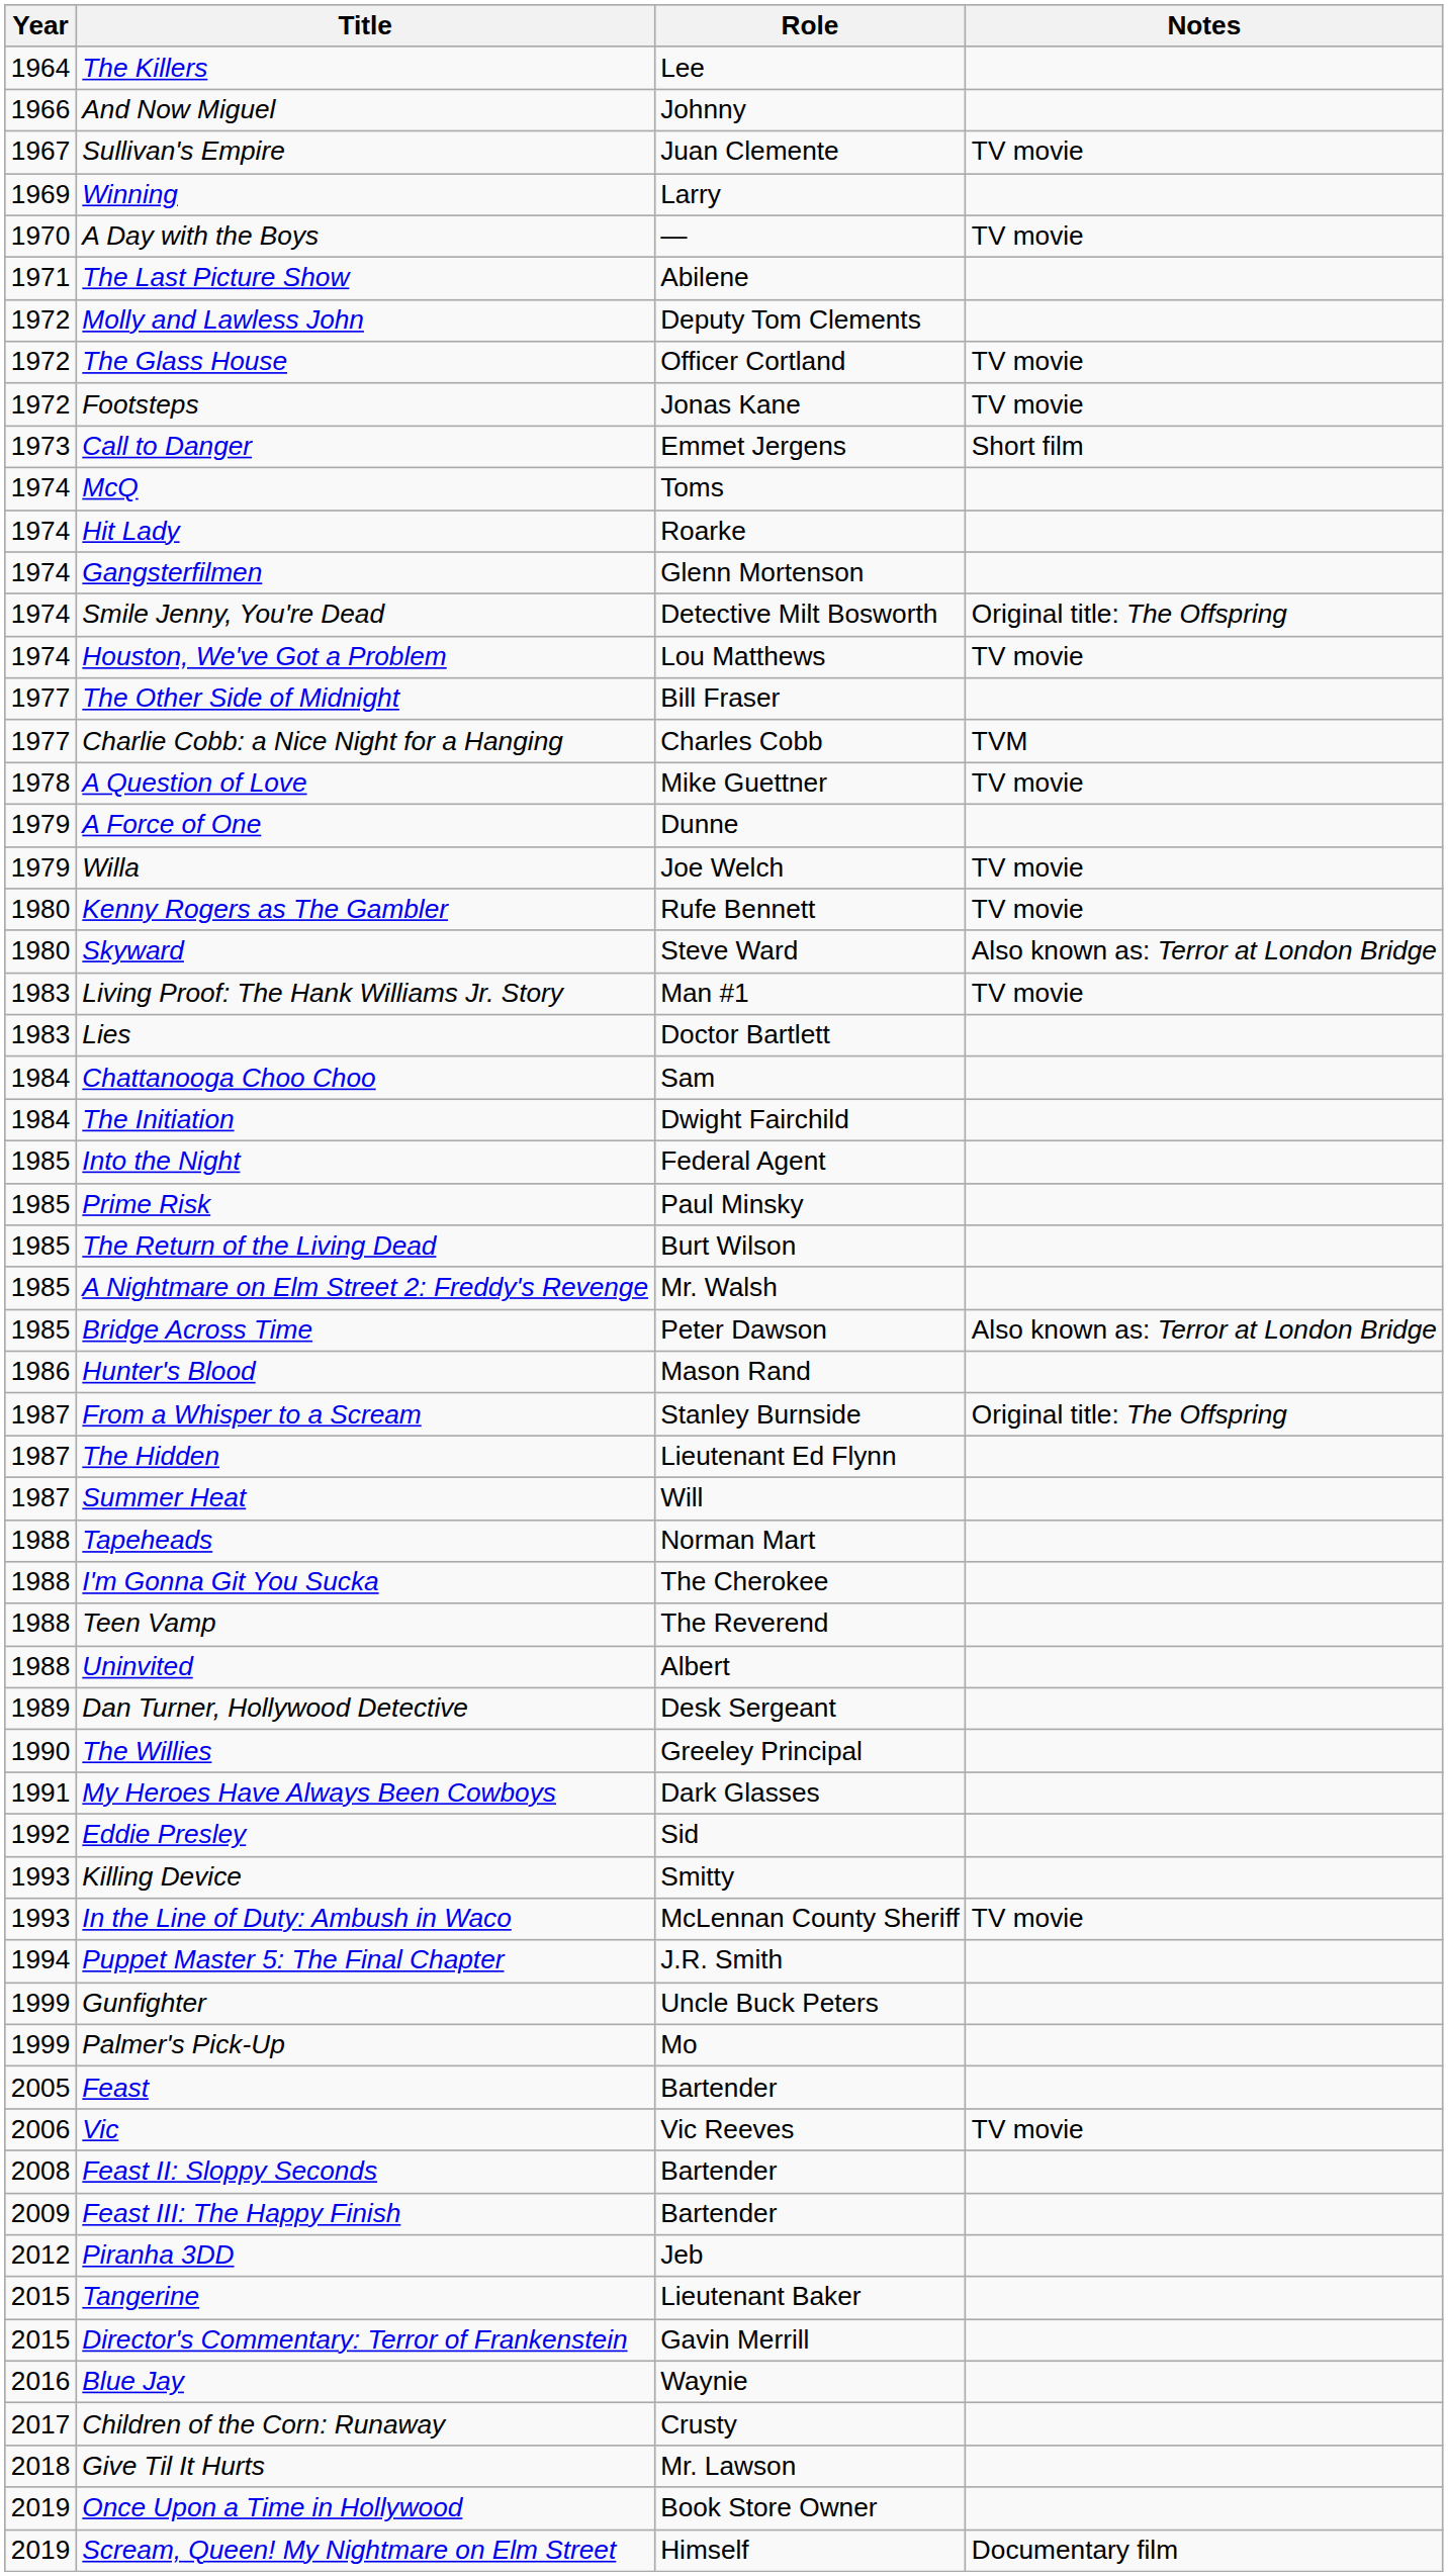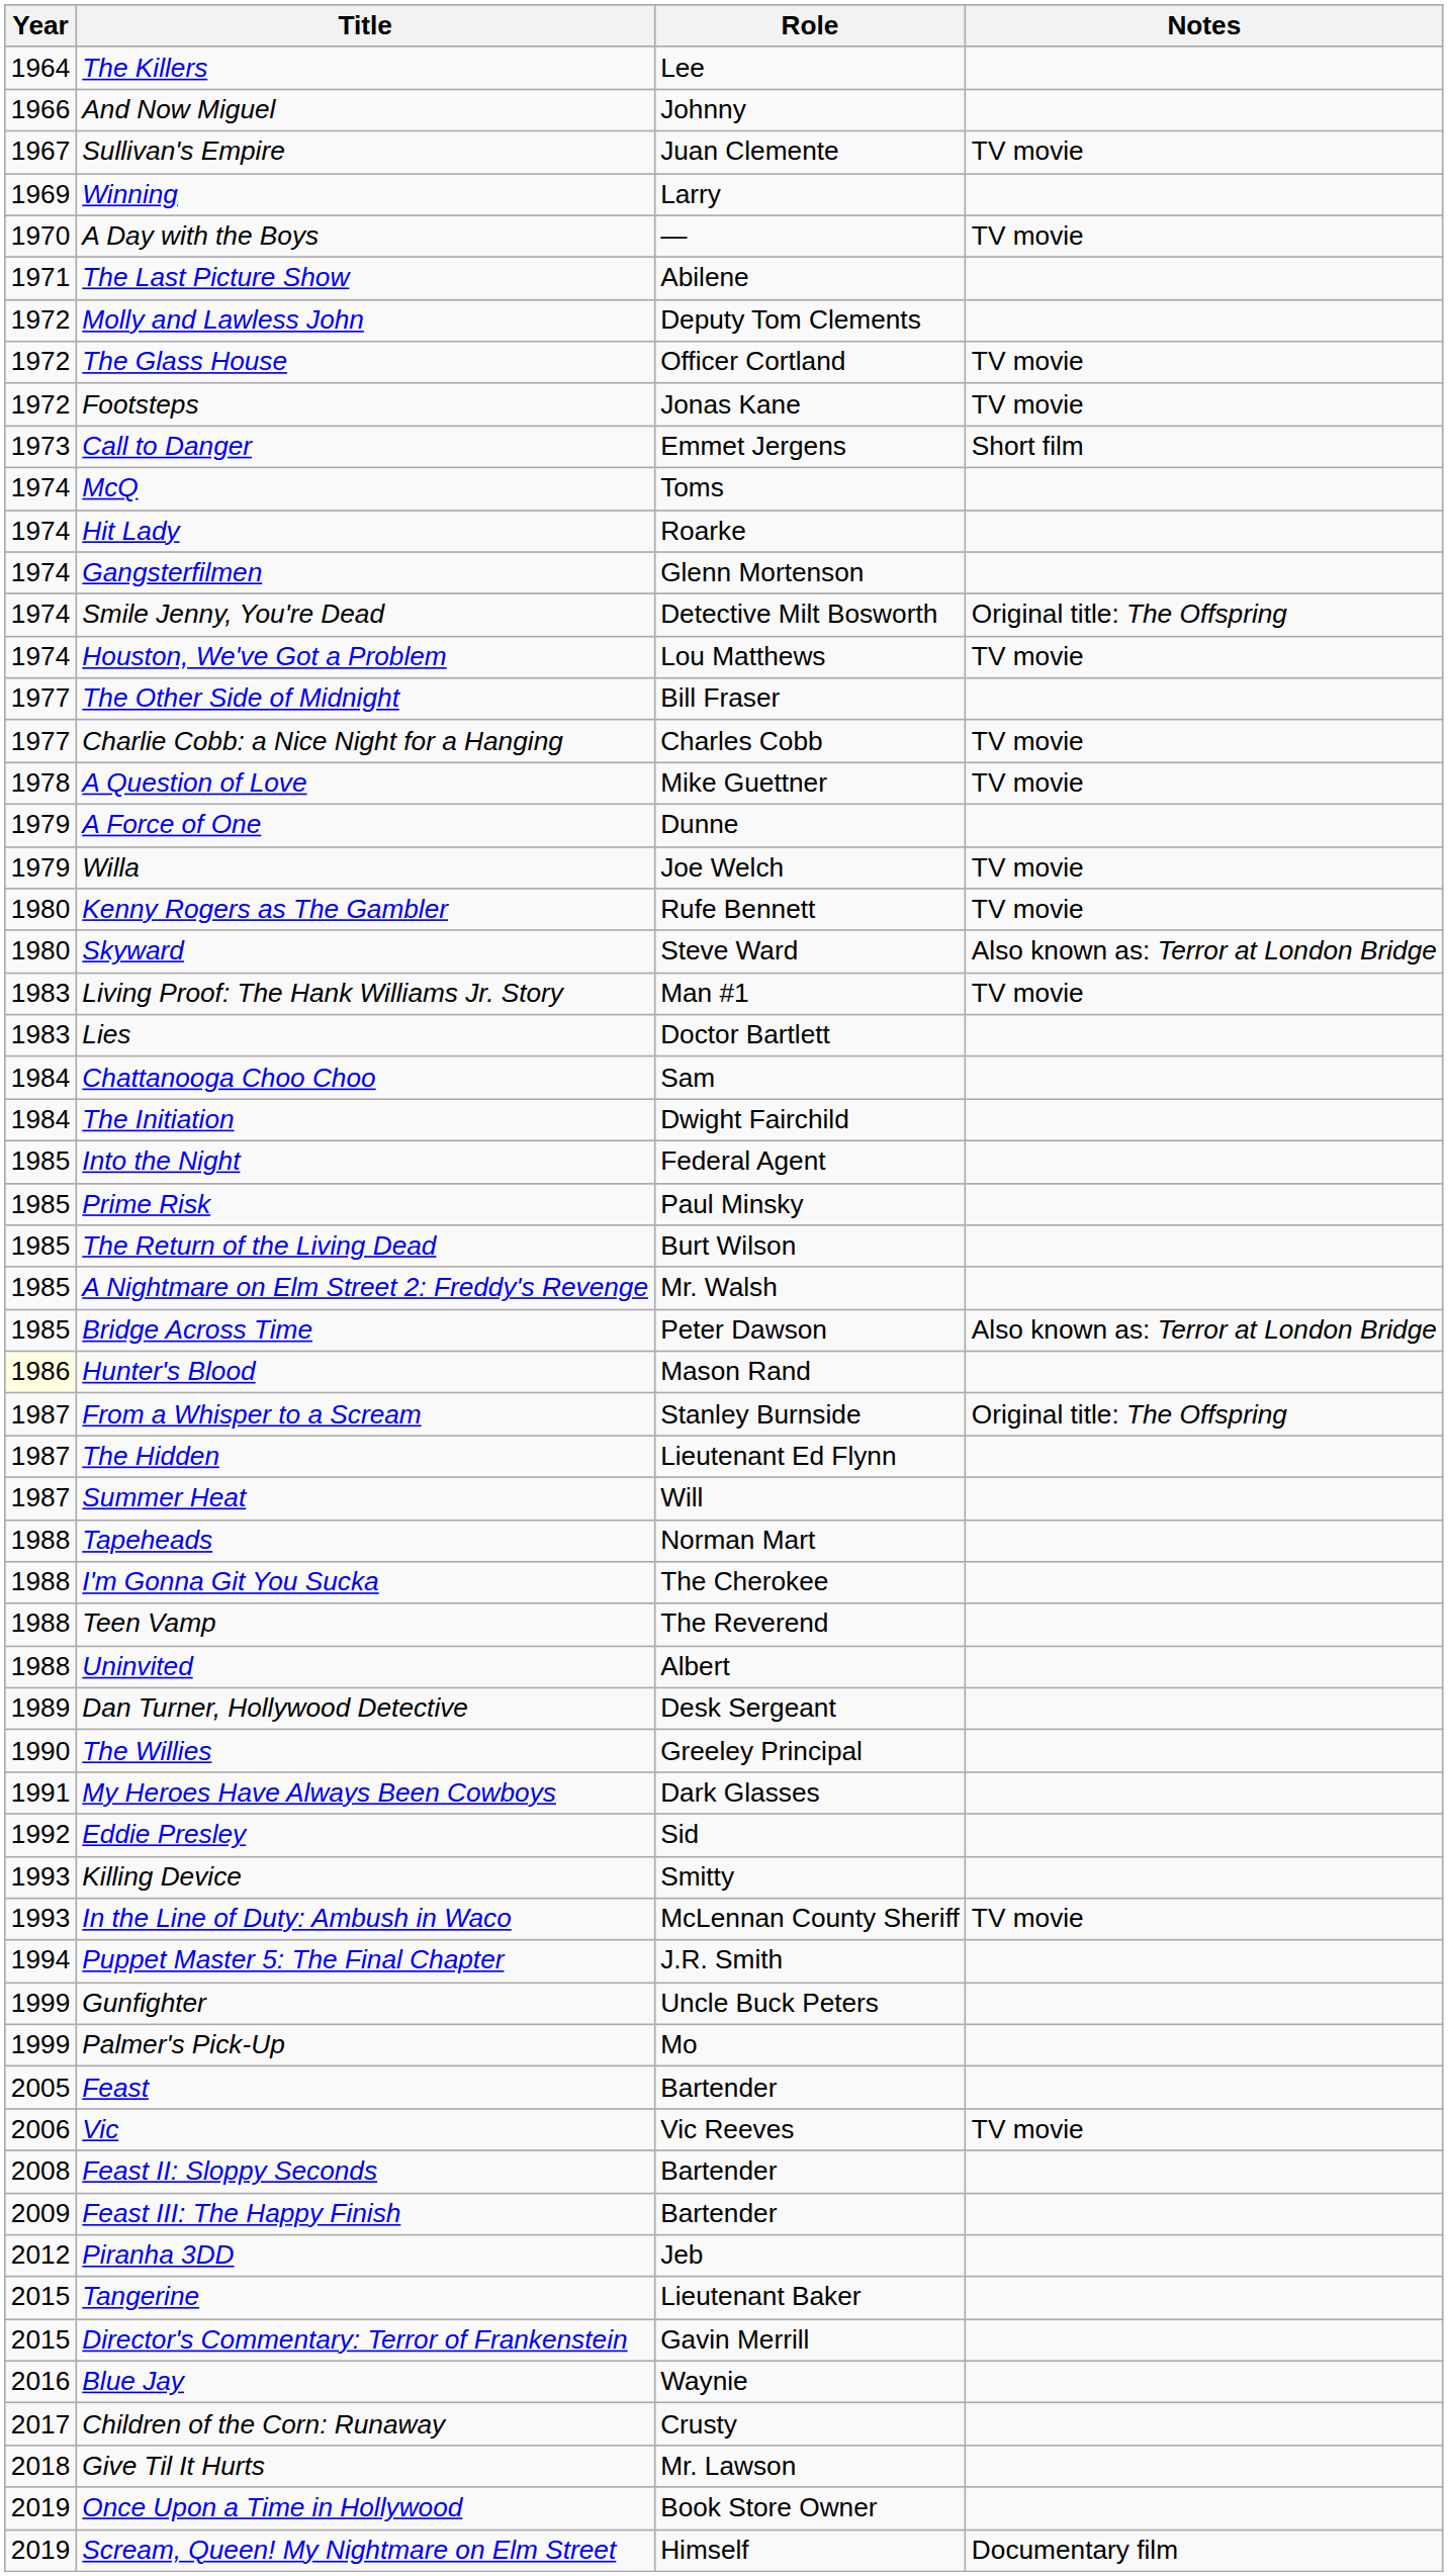 <table class="wikitable sortable">
 <tr>
 <th>Year</th>
 <th>Title</th>
 <th>Role</th>
 <th>Notes</th>
 </tr>
 <tr>
 <td>1964</td>
 <td><em><a href='#'>The Killers</a></em></td>
 <td>Lee</td>
 <td></td>
 </tr>
 <tr>
 <td>1966</td>
 <td><em>And Now Miguel</em></td>
 <td>Johnny</td>
 <td></td>
 </tr>
 <tr>
 <td>1967</td>
 <td><em>Sullivan's Empire</em></td>
 <td>Juan Clemente</td>
 <td>TV movie</td>
 </tr>
 <tr>
 <td>1969</td>
 <td><em><a href='#'>Winning</a></em></td>
 <td>Larry</td>
 <td></td>
 </tr>
 <tr>
 <td>1970</td>
 <td><em>A Day with the Boys</em></td>
 <td>—</td>
 <td>TV movie</td>
 </tr>
 <tr>
 <td>1971</td>
 <td><em><a href='#'>The Last Picture Show</a></em></td>
 <td>Abilene</td>
 <td></td>
 </tr>
 <tr>
 <td>1972</td>
 <td><em><a href='#'>Molly and Lawless John</a></em></td>
 <td>Deputy Tom Clements</td>
 <td></td>
 </tr>
 <tr>
 <td>1972</td>
 <td><em><a href='#'>The Glass House</a></em></td>
 <td>Officer Cortland</td>
 <td>TV movie</td>
 </tr>
 <tr>
 <td>1972</td>
 <td><em>Footsteps</em></td>
 <td>Jonas Kane</td>
 <td>TV movie</td>
 </tr>
 <tr>
 <td>1973</td>
 <td><em><a href='#'>Call to Danger</a></em></td>
 <td>Emmet Jergens</td>
 <td>Short film</td>
 </tr>
 <tr>
 <td>1974</td>
 <td><em><a href='#'>McQ</a></em></td>
 <td>Toms</td>
 <td></td>
 </tr>
 <tr>
 <td>1974</td>
 <td><em><a href='#'>Hit Lady</a></em></td>
 <td>Roarke</td>
 <td></td>
 </tr>
 <tr>
 <td>1974</td>
 <td><em><a href='#'>Gangsterfilmen</a></em></td>
 <td>Glenn Mortenson</td>
 <td></td>
 </tr>
 <tr>
 <td>1974</td>
 <td><em>Smile Jenny, You're Dead</em></td>
 <td>Detective Milt Bosworth</td>
 <td>Original title: <em>The Offspring</em></td>
 </tr>
 <tr>
 <td>1974</td>
 <td><em><a href='#'>Houston, We've Got a Problem</a></em></td>
 <td>Lou Matthews</td>
 <td>TV movie</td>
 </tr>
 <tr>
 <td>1977</td>
 <td><em><a href='#'>The Other Side of Midnight</a></em></td>
 <td>Bill Fraser</td>
 <td></td>
 </tr>
 <tr>
 <td>1977</td>
 <td><em> Charlie Cobb: a Nice Night for a Hanging </em></td>
 <td>Charles Cobb</td>
-<td>TVM</td>
+<td>TV movie</td>
 </tr>
 <tr>
 <td>1978</td>
 <td><em><a href='#'>A Question of Love</a></em></td>
 <td>Mike Guettner</td>
 <td>TV movie</td>
 </tr>
 <tr>
 <td>1979</td>
 <td><em><a href='#'>A Force of One</a></em></td>
 <td>Dunne</td>
 <td></td>
 </tr>
 <tr>
 <td>1979</td>
 <td><em>Willa</em></td>
 <td>Joe Welch</td>
 <td>TV movie</td>
 </tr>
 <tr>
 <td>1980</td>
 <td><em><a href='#'>Kenny Rogers as The Gambler</a></em></td>
 <td>Rufe Bennett</td>
 <td>TV movie</td>
 </tr>
 <tr>
 <td>1980</td>
 <td><em><a href='#'>Skyward</a></em></td>
 <td>Steve Ward</td>
 <td>Also known as: <em>Terror at London Bridge</em></td>
 </tr>
 <tr>
 <td>1983</td>
 <td><em>Living Proof: The Hank Williams Jr. Story</em></td>
 <td>Man #1</td>
 <td>TV movie</td>
 </tr>
 <tr>
 <td>1983</td>
 <td><em>Lies</em></td>
 <td>Doctor Bartlett</td>
 <td></td>
 </tr>
 <tr>
 <td>1984</td>
 <td><em><a href='#'>Chattanooga Choo Choo</a></em></td>
 <td>Sam</td>
 <td></td>
 </tr>
 <tr>
 <td>1984</td>
 <td><em><a href='#'>The Initiation</a></em></td>
 <td>Dwight Fairchild</td>
 <td></td>
 </tr>
 <tr>
 <td>1985</td>
 <td><em><a href='#'>Into the Night</a></em></td>
 <td>Federal Agent</td>
 <td></td>
 </tr>
 <tr>
 <td>1985</td>
 <td><em><a href='#'>Prime Risk</a></em></td>
 <td>Paul Minsky</td>
 <td></td>
 </tr>
 <tr>
 <td>1985</td>
 <td><em><a href='#'>The Return of the Living Dead</a></em></td>
 <td>Burt Wilson</td>
 <td></td>
 </tr>
 <tr>
 <td>1985</td>
 <td><em><a href='#'>A Nightmare on Elm Street 2: Freddy's Revenge</a></em></td>
 <td>Mr. Walsh</td>
 <td></td>
 </tr>
 <tr>
 <td>1985</td>
 <td><em><a href='#'>Bridge Across Time</a></em></td>
 <td>Peter Dawson</td>
 <td>Also known as: <em>Terror at London Bridge</em></td>
 </tr>
 <tr>
-<td>1986</td>
+<td style="background: lightyellow;">1986</td>
 <td><em><a href='#'>Hunter's Blood</a></em></td>
 <td>Mason Rand</td>
 <td></td>
 </tr>
 <tr>
 <td>1987</td>
 <td><em><a href='#'>From a Whisper to a Scream</a></em></td>
 <td>Stanley Burnside</td>
 <td>Original title: <em>The Offspring</em></td>
 </tr>
 <tr>
 <td>1987</td>
 <td><em><a href='#'>The Hidden</a></em></td>
 <td>Lieutenant Ed Flynn</td>
 <td></td>
 </tr>
 <tr>
 <td>1987</td>
 <td><em><a href='#'>Summer Heat</a></em></td>
 <td>Will</td>
 <td></td>
 </tr>
 <tr>
 <td>1988</td>
 <td><em><a href='#'>Tapeheads</a></em></td>
 <td>Norman Mart</td>
 <td></td>
 </tr>
 <tr>
 <td>1988</td>
 <td><em><a href='#'>I'm Gonna Git You Sucka</a></em></td>
 <td>The Cherokee</td>
 <td></td>
 </tr>
 <tr>
 <td>1988</td>
 <td><em>Teen Vamp</em></td>
 <td>The Reverend</td>
 <td></td>
 </tr>
 <tr>
 <td>1988</td>
 <td><em><a href='#'>Uninvited</a></em></td>
 <td>Albert</td>
 <td></td>
 </tr>
 <tr>
 <td>1989</td>
 <td><em>Dan Turner, Hollywood Detective </em></td>
 <td>Desk Sergeant</td>
 <td></td>
 </tr>
 <tr>
 <td>1990</td>
 <td><em><a href='#'>The Willies</a></em></td>
 <td>Greeley Principal</td>
 <td></td>
 </tr>
 <tr>
 <td>1991</td>
 <td><em><a href='#'>My Heroes Have Always Been Cowboys</a></em></td>
 <td>Dark Glasses</td>
 <td></td>
 </tr>
 <tr>
 <td>1992</td>
 <td><em><a href='#'>Eddie Presley</a></em></td>
 <td>Sid</td>
 <td></td>
 </tr>
 <tr>
 <td>1993</td>
 <td><em>Killing Device</em></td>
 <td>Smitty</td>
 <td></td>
 </tr>
 <tr>
 <td>1993</td>
 <td><em><a href='#'>In the Line of Duty: Ambush in Waco</a></em></td>
 <td>McLennan County Sheriff</td>
 <td>TV movie</td>
 </tr>
 <tr>
 <td>1994</td>
 <td><em><a href='#'>Puppet Master 5: The Final Chapter</a></em></td>
 <td>J.R. Smith</td>
 <td></td>
 </tr>
 <tr>
 <td>1999</td>
 <td><em>Gunfighter</em></td>
 <td>Uncle Buck Peters</td>
 <td></td>
 </tr>
 <tr>
 <td>1999</td>
 <td><em>Palmer's Pick-Up</em></td>
 <td>Mo</td>
 <td></td>
 </tr>
 <tr>
 <td>2005</td>
 <td><em><a href='#'>Feast</a></em></td>
 <td>Bartender</td>
 <td></td>
 </tr>
 <tr>
 <td>2006</td>
 <td><em><a href='#'>Vic</a></em></td>
 <td>Vic Reeves</td>
 <td>TV movie</td>
 </tr>
 <tr>
 <td>2008</td>
 <td><em><a href='#'>Feast II: Sloppy Seconds</a></em></td>
 <td>Bartender</td>
 <td></td>
 </tr>
 <tr>
 <td>2009</td>
 <td><em><a href='#'>Feast III: The Happy Finish</a></em></td>
 <td>Bartender</td>
 <td></td>
 </tr>
 <tr>
 <td>2012</td>
 <td><em><a href='#'>Piranha 3DD</a></em></td>
 <td>Jeb</td>
 <td></td>
 </tr>
 <tr>
 <td>2015</td>
 <td><em><a href='#'>Tangerine</a></em></td>
 <td>Lieutenant Baker</td>
 <td></td>
 </tr>
 <tr>
 <td>2015</td>
 <td><em><a href='#'>Director's Commentary: Terror of Frankenstein</a></em></td>
 <td>Gavin Merrill</td>
 <td></td>
 </tr>
 <tr>
 <td>2016</td>
 <td><em><a href='#'>Blue Jay</a></em></td>
 <td>Waynie</td>
 <td></td>
 </tr>
 <tr>
 <td>2017</td>
 <td><em>Children of the Corn: Runaway</em></td>
 <td>Crusty</td>
 <td></td>
 </tr>
 <tr>
 <td>2018</td>
 <td><em>Give Til It Hurts</em></td>
 <td>Mr. Lawson</td>
 <td></td>
 </tr>
 <tr>
 <td>2019</td>
 <td><em><a href='#'>Once Upon a Time in Hollywood</a></em></td>
 <td>Book Store Owner</td>
 <td></td>
 </tr>
 <tr>
 <td>2019</td>
 <td><em><a href='#'>Scream, Queen! My Nightmare on Elm Street</a></em></td>
 <td>Himself</td>
 <td>Documentary film</td>
 </tr>
 </table>
